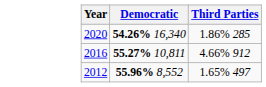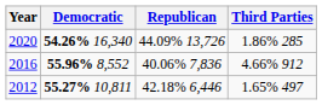 <table class="wikitable"  style="float:right; margin:1em; font-size:95%;">
 <tr style="background:lightgrey;">
 <th>Year</th>
 <th><a href='#'>Democratic</a></th>
+<th><a href='#'>Republican</a></th>
 <th><a href='#'>Third Parties</a></th>
 </tr>
 <tr>
 <td align="center" ><a href='#'>2020</a></td>
 <td align="center" ><strong>54.26%</strong> <em>16,340</em></td>
+<td align="center" >44.09% <em>13,726</em></td>
 <td align="center" >1.86% <em>285</em></td>
 </tr>
 <tr>
 <td align="center" ><a href='#'>2016</a></td>
-<td align="center" ><strong>55.27%</strong> <em>10,811</em></td>
+<td align="center" ><strong>55.96%</strong> <em>8,552</em></td>
+<td align="center" >40.06% <em>7,836</em></td>
 <td align="center" >4.66% <em>912</em></td>
 </tr>
 <tr>
 <td align="center" ><a href='#'>2012</a></td>
-<td align="center" ><strong>55.96%</strong> <em>8,552</em></td>
+<td align="center" ><strong>55.27%</strong> <em>10,811</em></td>
+<td align="center" >42.18% <em>6,446</em></td>
 <td align="center" >1.65% <em>497</em></td>
 </tr>
 </table>
